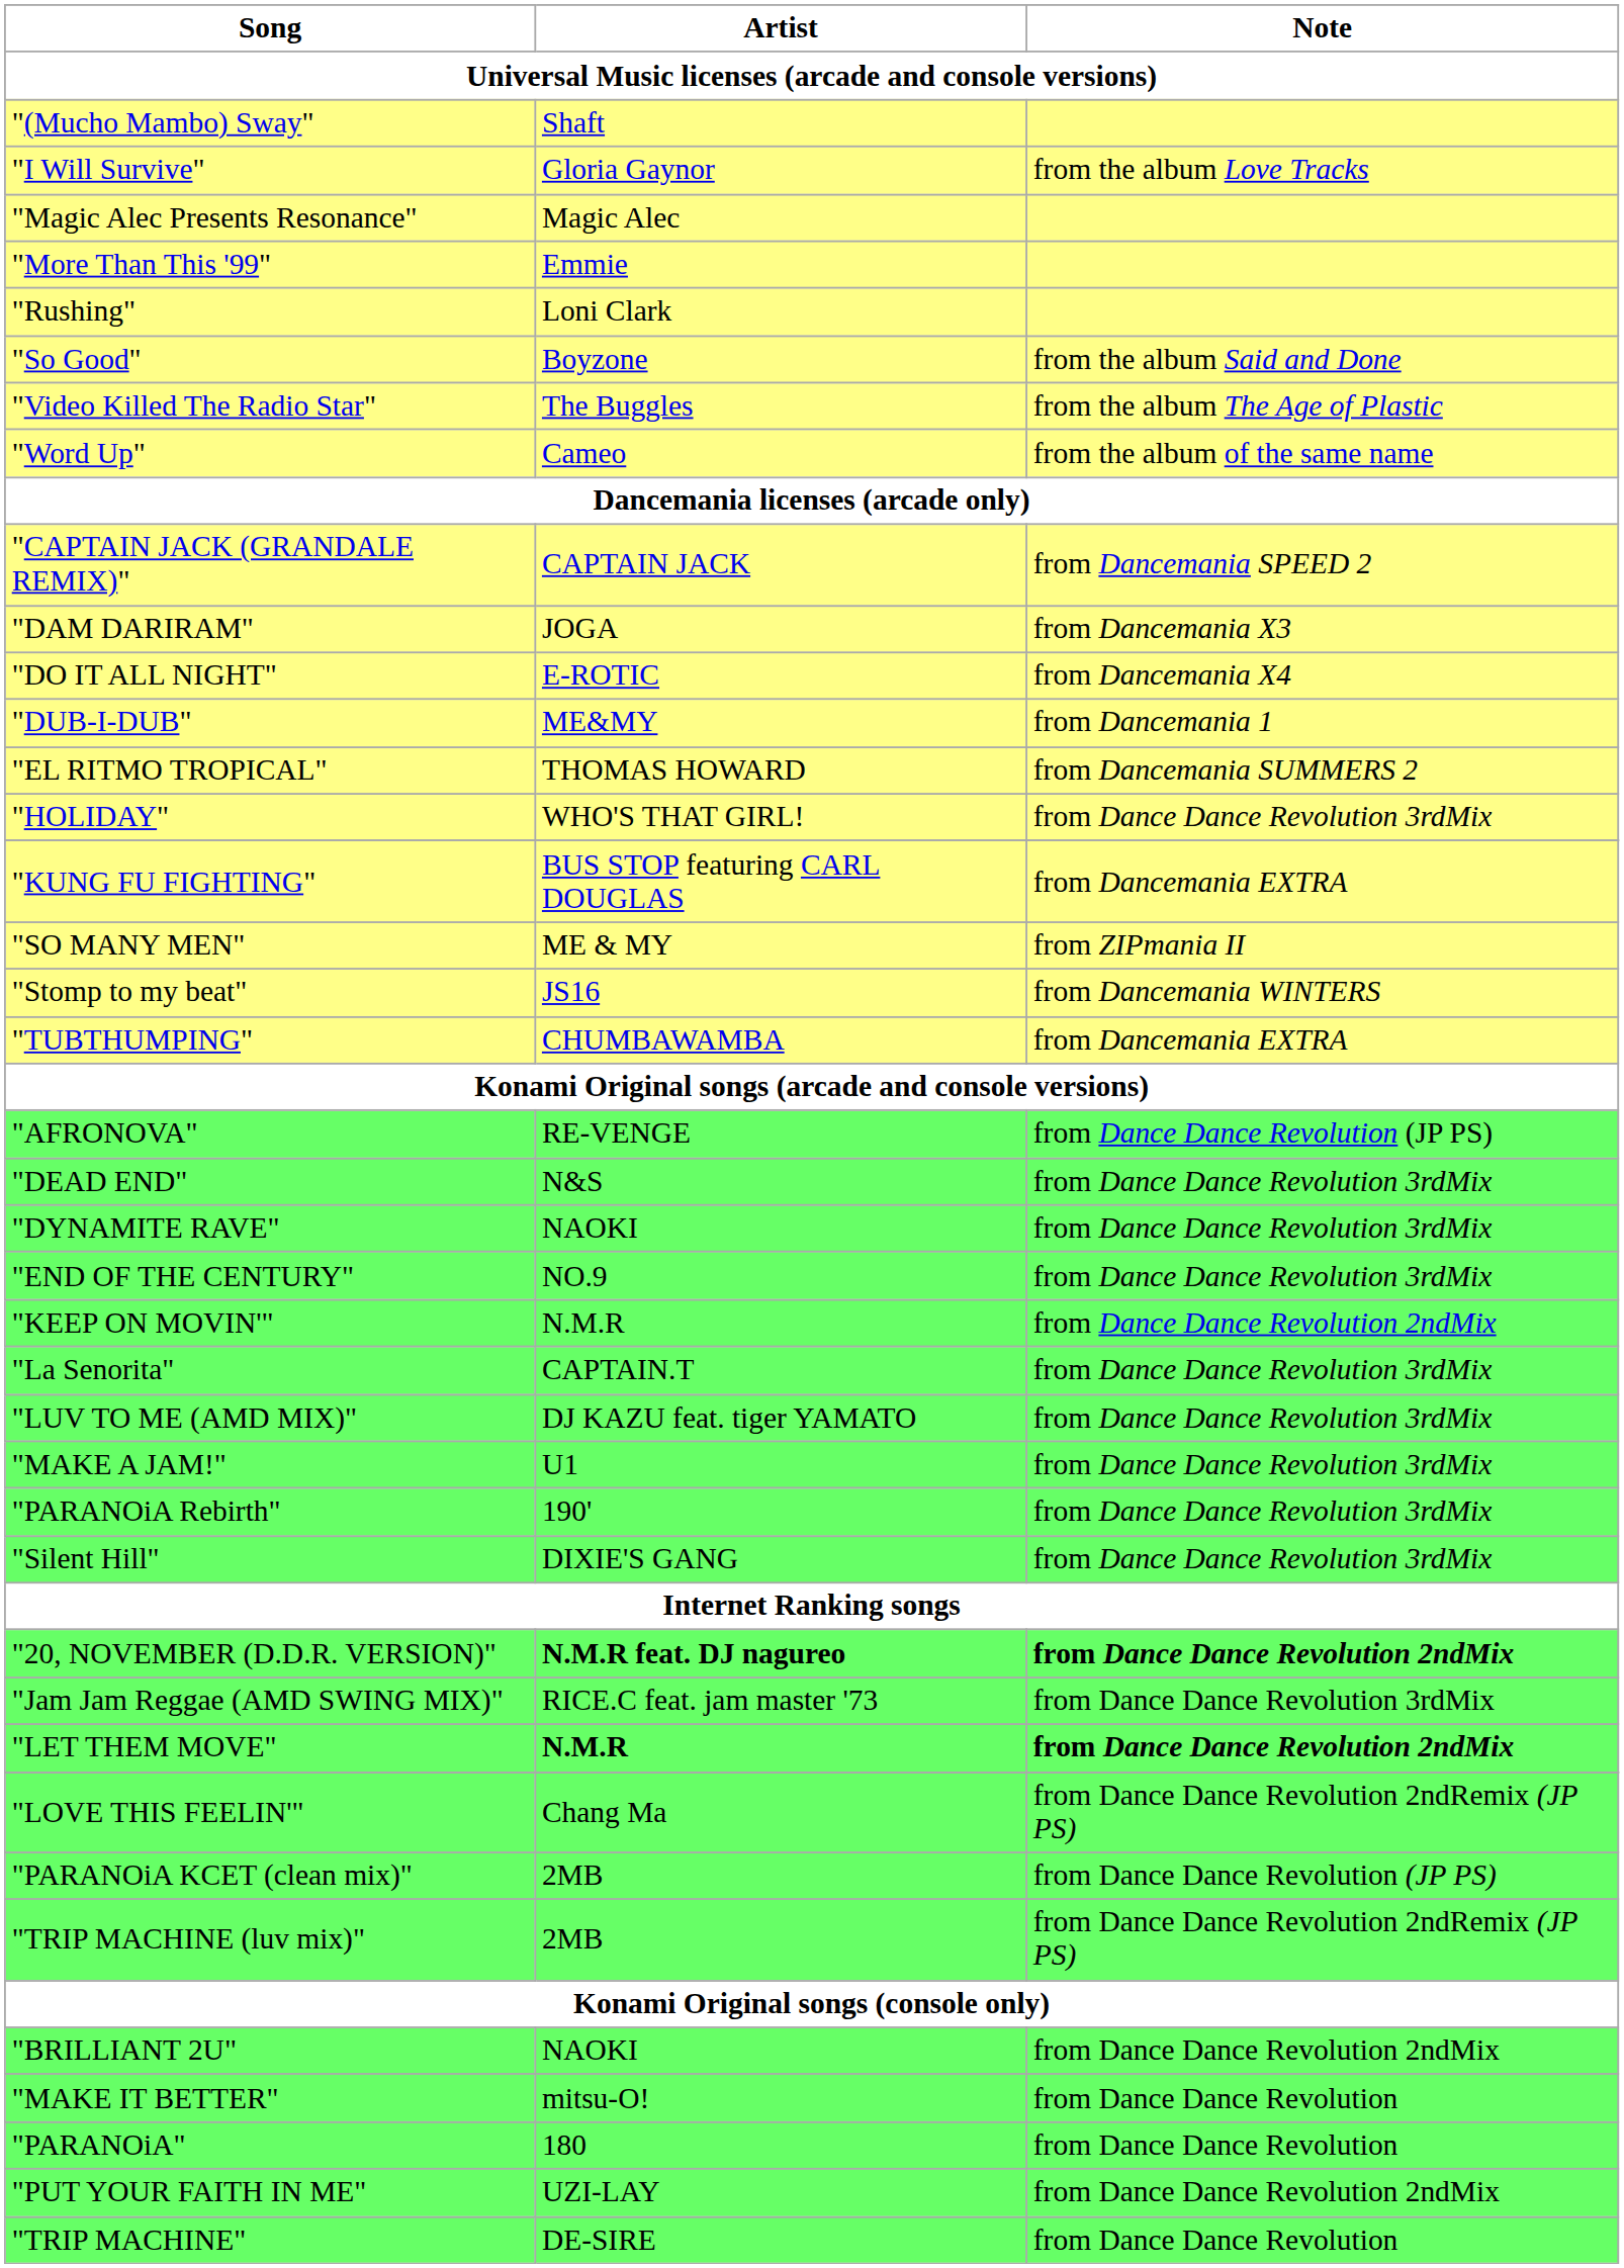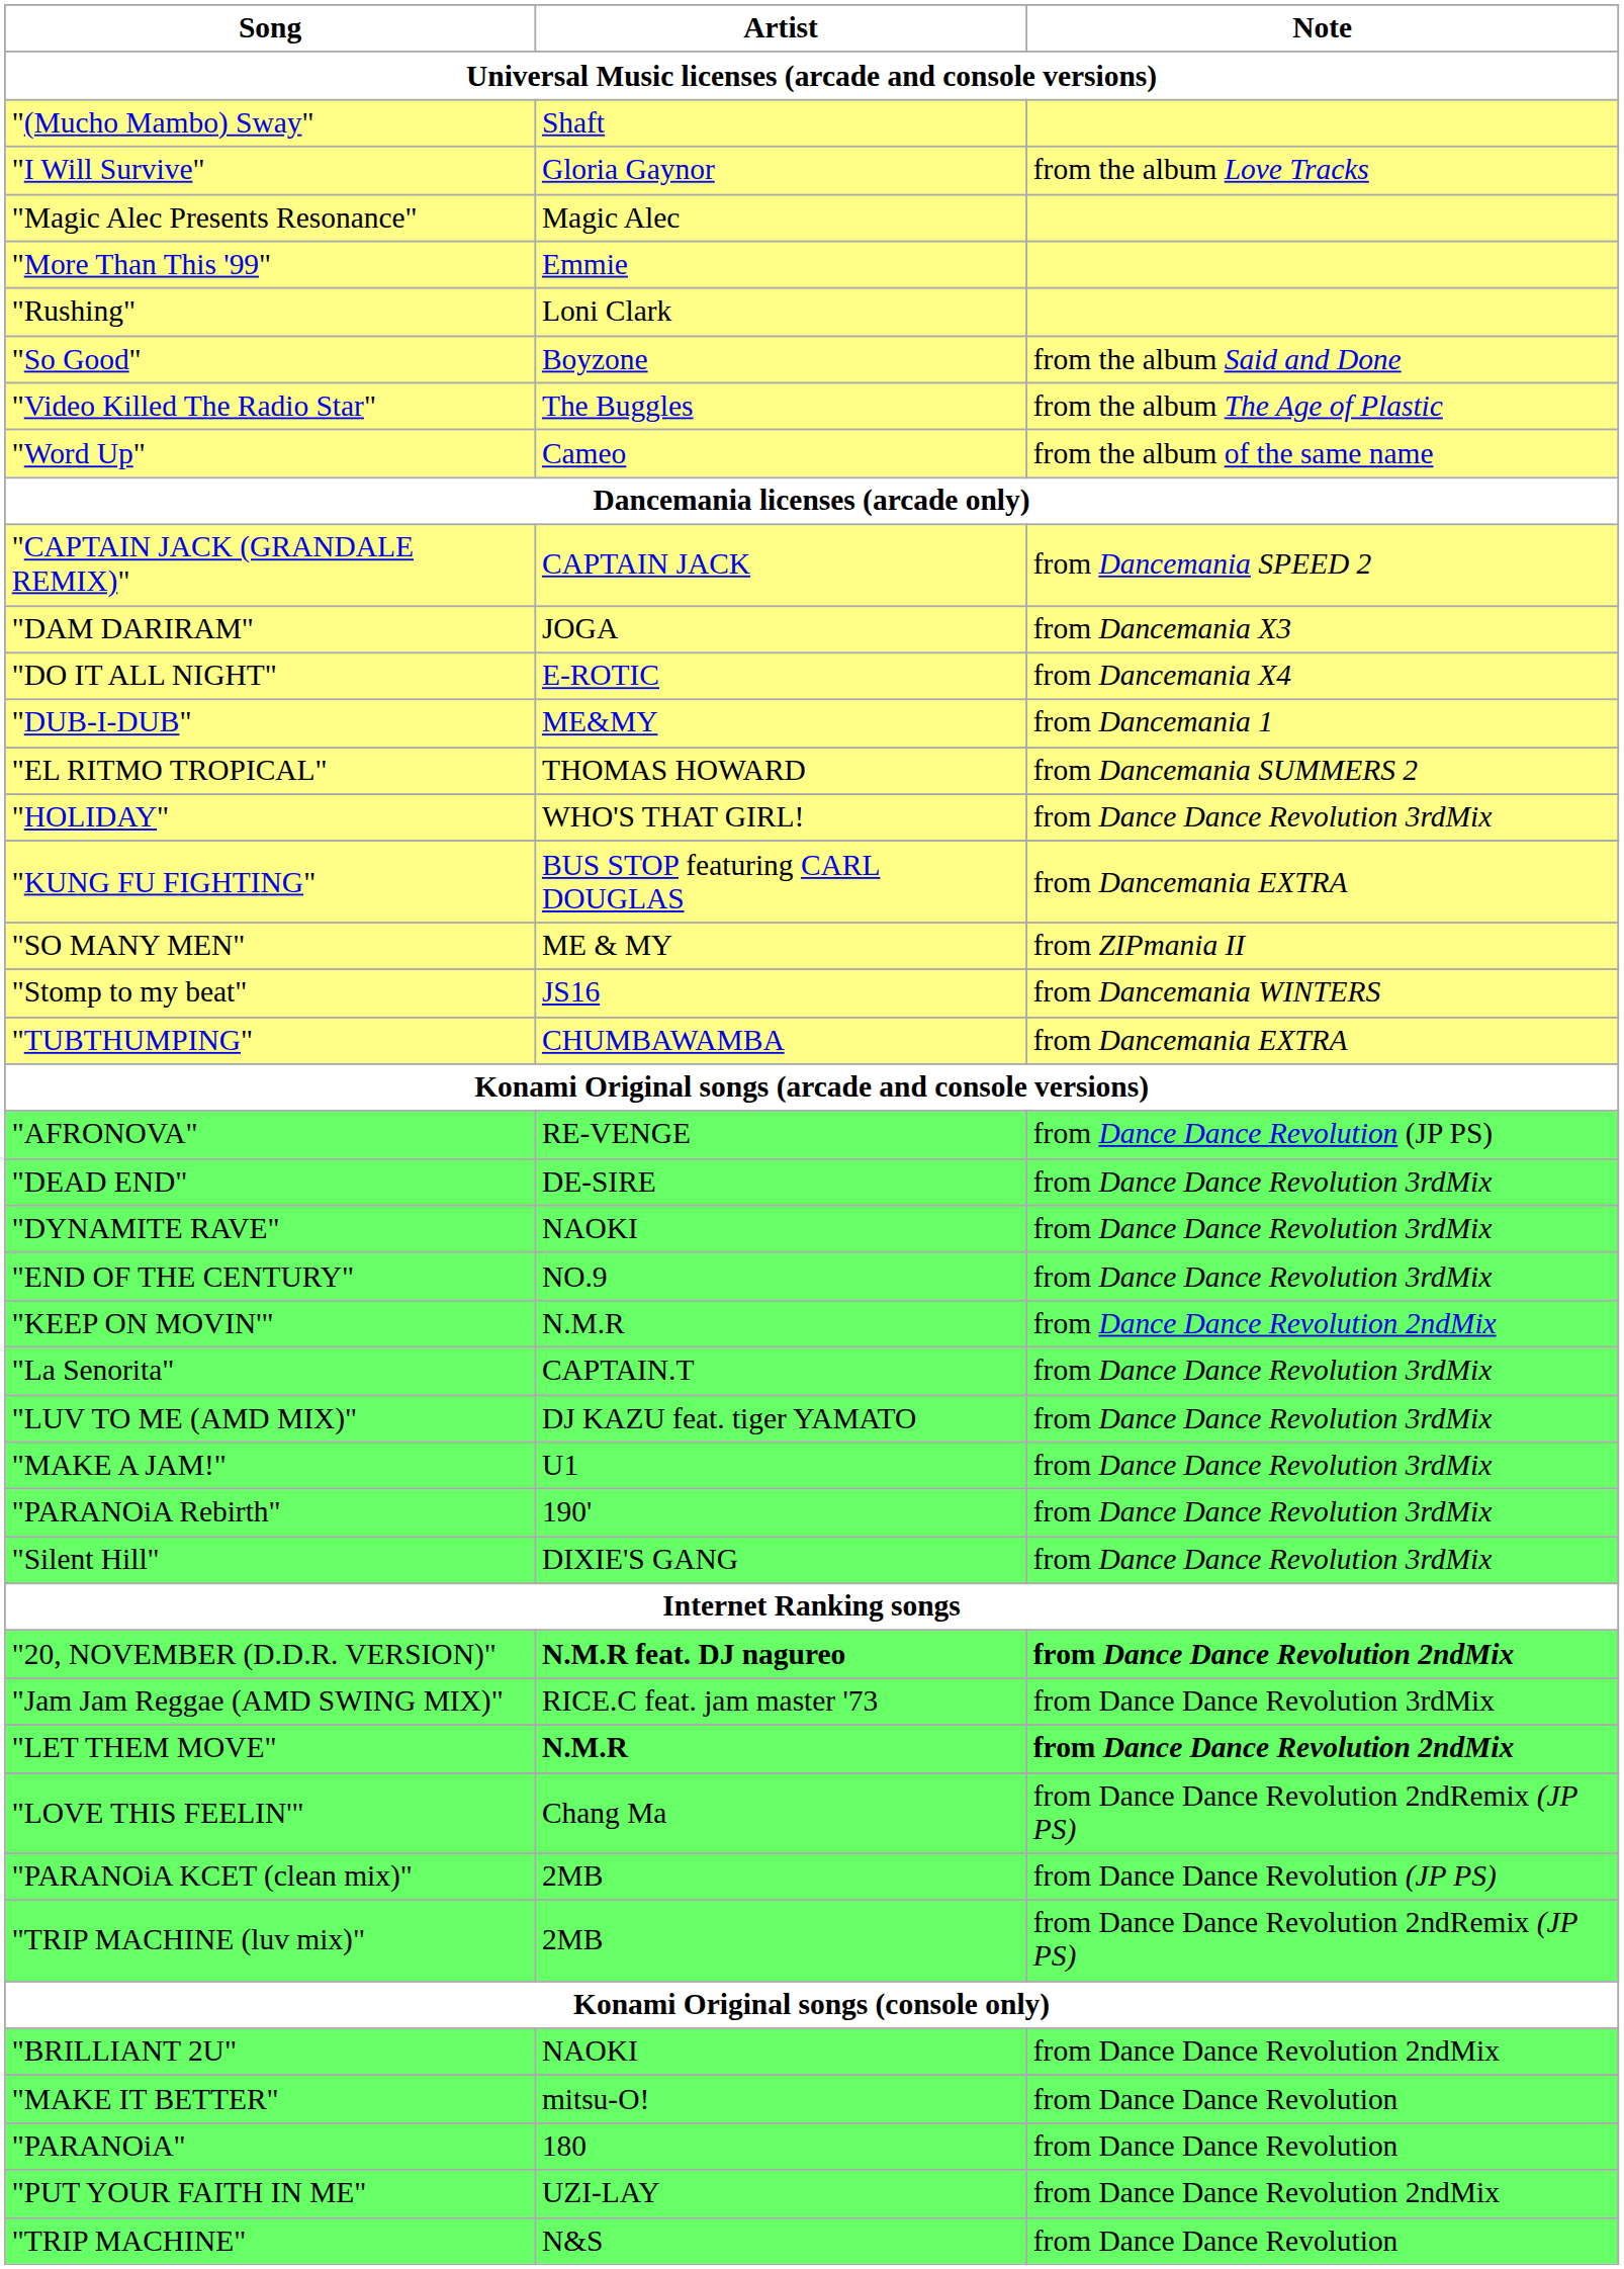 <table class="wikitable">
 <tr>
 <th style="background:#fff;">Song</th>
 <th style="background:#fff;">Artist</th>
 <th style="background:#fff;">Note</th>
 </tr>
 <tr>
 <th colspan="3" style="background:#ffffff;">Universal Music licenses (arcade and console versions)</th>
 </tr>
 <tr style="background:#ffff88;">
 <td>"<a href='#'>(Mucho Mambo) Sway</a>"</td>
 <td><a href='#'>Shaft</a></td>
 <td></td>
 </tr>
 <tr style="background:#ffff88;">
 <td>"<a href='#'>I Will Survive</a>"</td>
 <td><a href='#'>Gloria Gaynor</a></td>
 <td>from the album <em><a href='#'>Love Tracks</a></em></td>
 </tr>
 <tr style="background:#ffff88;">
 <td>"Magic Alec Presents Resonance"</td>
 <td>Magic Alec</td>
 <td></td>
 </tr>
 <tr style="background:#ffff88;">
 <td>"<a href='#'>More Than This '99</a>"</td>
 <td><a href='#'>Emmie</a></td>
 <td></td>
 </tr>
 <tr style="background:#ffff88;">
 <td>"Rushing"</td>
 <td>Loni Clark</td>
 <td></td>
 </tr>
 <tr style="background:#ffff88;">
 <td>"<a href='#'>So Good</a>"</td>
 <td><a href='#'>Boyzone</a></td>
 <td>from the album <em><a href='#'>Said and Done</a></em></td>
 </tr>
 <tr style="background:#ffff88;">
 <td>"<a href='#'>Video Killed The Radio Star</a>"</td>
 <td><a href='#'>The Buggles</a></td>
 <td>from the album <em><a href='#'>The Age of Plastic</a></em></td>
 </tr>
 <tr style="background:#ffff88;">
 <td>"<a href='#'>Word Up</a>"</td>
 <td><a href='#'>Cameo</a></td>
 <td>from the album <a href='#'>of the same name</a></td>
 </tr>
 <tr>
 <th colspan="3" style="background:#ffffff;">Dancemania licenses (arcade only)</th>
 </tr>
 <tr style="background:#ffff88;">
 <td>"<a href='#'>CAPTAIN JACK (GRANDALE REMIX)</a>"</td>
 <td><a href='#'>CAPTAIN JACK</a></td>
 <td>from <em><a href='#'>Dancemania</a> SPEED 2</em></td>
 </tr>
 <tr style="background:#ffff88;">
 <td>"DAM DARIRAM"</td>
 <td>JOGA</td>
 <td>from <em>Dancemania X3</em></td>
 </tr>
 <tr style="background:#ffff88;">
 <td>"DO IT ALL NIGHT"</td>
 <td><a href='#'>E-ROTIC</a></td>
 <td>from <em>Dancemania X4</em></td>
 </tr>
 <tr style="background:#ffff88;">
 <td>"<a href='#'>DUB-I-DUB</a>"</td>
 <td><a href='#'>ME&MY</a></td>
 <td>from <em>Dancemania 1</em></td>
 </tr>
 <tr style="background:#ffff88;">
 <td>"EL RITMO TROPICAL"</td>
 <td>THOMAS HOWARD</td>
 <td>from <em>Dancemania SUMMERS 2</em></td>
 </tr>
 <tr style="background:#ffff88;">
 <td>"<a href='#'>HOLIDAY</a>"</td>
 <td>WHO'S THAT GIRL!</td>
 <td>from <em>Dance Dance Revolution 3rdMix</em></td>
 </tr>
 <tr style="background:#ffff88;">
 </tr>
 <tr style="background:#ffff88;">
 <td>"<a href='#'>KUNG FU FIGHTING</a>"</td>
 <td><a href='#'>BUS STOP</a> featuring <a href='#'>CARL DOUGLAS</a></td>
 <td>from <em>Dancemania EXTRA</em></td>
 </tr>
 <tr style="background:#ffff88;">
 <td>"SO MANY MEN"</td>
 <td>ME & MY</td>
 <td>from <em>ZIPmania II</em></td>
 </tr>
 <tr style="background:#ffff88;">
 <td>"Stomp to my beat"</td>
 <td><a href='#'>JS16</a></td>
 <td>from <em>Dancemania WINTERS</em></td>
 </tr>
 <tr style="background:#ffff88;">
 <td>"<a href='#'>TUBTHUMPING</a>"</td>
 <td><a href='#'>CHUMBAWAMBA</a></td>
 <td>from <em>Dancemania EXTRA</em></td>
 </tr>
 <tr>
 <th colspan="3" style="background:#ffffff;">Konami Original songs (arcade and console versions)</th>
 </tr>
 <tr style="background:#66ff66;">
 <td>"AFRONOVA"</td>
 <td>RE-VENGE</td>
 <td>from <em><a href='#'>Dance Dance Revolution</a></em> (JP PS)</td>
 </tr>
 <tr style="background:#66ff66;">
 <td>"DEAD END"</td>
-<td>N&S</td>
+<td>DE-SIRE</td>
 <td>from <em>Dance Dance Revolution 3rdMix</em></td>
 </tr>
 <tr style="background:#66ff66;">
 <td>"DYNAMITE RAVE"</td>
 <td>NAOKI</td>
 <td>from <em>Dance Dance Revolution 3rdMix</em></td>
 </tr>
 <tr style="background:#66ff66;">
 <td>"END OF THE CENTURY"</td>
 <td>NO.9</td>
 <td>from <em>Dance Dance Revolution 3rdMix</em></td>
 </tr>
 <tr style="background:#66ff66;">
 <td>"KEEP ON MOVIN'"</td>
 <td>N.M.R</td>
 <td>from <em><a href='#'>Dance Dance Revolution 2ndMix</a></em></td>
 </tr>
 <tr style="background:#66ff66;">
 <td>"La Senorita"</td>
 <td>CAPTAIN.T</td>
 <td>from <em>Dance Dance Revolution 3rdMix</em></td>
 </tr>
 <tr style="background:#66ff66;">
 <td>"LUV TO ME (AMD MIX)"</td>
 <td>DJ KAZU feat. tiger YAMATO</td>
 <td>from <em>Dance Dance Revolution 3rdMix</em></td>
 </tr>
 <tr style="background:#66ff66;">
 <td>"MAKE A JAM!"</td>
 <td>U1</td>
 <td>from <em>Dance Dance Revolution 3rdMix</em></td>
 </tr>
 <tr style="background:#66ff66;">
 <td>"PARANOiA Rebirth"</td>
 <td>190'</td>
 <td>from <em>Dance Dance Revolution 3rdMix</em></td>
 </tr>
 <tr style="background:#66ff66;">
 <td>"Silent Hill"</td>
 <td>DIXIE'S GANG</td>
 <td>from <em>Dance Dance Revolution 3rdMix</em></td>
 </tr>
 <tr>
 <th colspan="3" style="background:#ffffff;">Internet Ranking songs</th>
 </tr>
 <tr style="background:#66ff66;">
 <td>"20, NOVEMBER (D.D.R. VERSION)"</td>
 <td><strong>N.M.R feat. DJ nagureo</strong></td>
 <td><strong>from <em>Dance Dance Revolution 2ndMix<strong><em></td>
 </tr>
 <tr style="background:#66ff66;">
 <td>"Jam Jam Reggae (AMD SWING MIX)"</td>
 <td></strong>RICE.C feat. jam master '73<strong></td>
 <td></strong>from </em>Dance Dance Revolution 3rdMix</em></strong></td>
 </tr>
 <tr style="background:#66ff66;">
 <td>"LET THEM MOVE"</td>
 <td><strong>N.M.R</strong></td>
 <td><strong>from <em>Dance Dance Revolution 2ndMix<strong><em></td>
 </tr>
 <tr style="background:#66ff66;">
 </tr>
 <tr style="background:#66ff66;">
 <td>"LOVE THIS FEELIN'"</td>
 <td></strong>Chang Ma<strong></td>
 <td></strong>from </em>Dance Dance Revolution 2ndRemix<em> (JP PS)<strong></td>
 </tr>
 <tr style="background:#66ff66;">
 <td>"PARANOiA KCET (clean mix)"</td>
 <td></strong>2MB<strong></td>
 <td></strong>from </em>Dance Dance Revolution<em> (JP PS)<strong></td>
 </tr>
 <tr style="background:#66ff66;">
 <td>"TRIP MACHINE (luv mix)"</td>
 <td></strong>2MB<strong></td>
 <td></strong>from </em>Dance Dance Revolution 2ndRemix<em> (JP PS)<strong></td>
 </tr>
 <tr>
 <th colspan="3" style="background:#ffffff;">Konami Original songs (console only)</th>
 </tr>
 <tr style="background:#66ff66;">
 <td>"BRILLIANT 2U"</td>
 <td>NAOKI</td>
 <td>from </em>Dance Dance Revolution 2ndMix<em></td>
 </tr>
 <tr style="background:#66ff66;">
 <td>"MAKE IT BETTER"</td>
 <td>mitsu-O!</td>
 <td>from </em>Dance Dance Revolution<em></td>
 </tr>
 <tr style="background:#66ff66;">
 <td>"PARANOiA"</td>
 <td>180</td>
 <td>from </em>Dance Dance Revolution<em></td>
 </tr>
 <tr style="background:#66ff66;">
 <td>"PUT YOUR FAITH IN ME"</td>
 <td>UZI-LAY</td>
 <td>from </em>Dance Dance Revolution 2ndMix<em></td>
 </tr>
 <tr style="background:#66ff66;">
 <td>"TRIP MACHINE"</td>
-<td>DE-SIRE</td>
+<td>N&S</td>
 <td>from </em>Dance Dance Revolution<em></td>
 </tr>
 </table>
